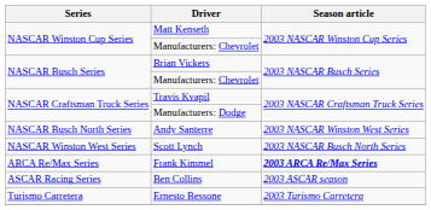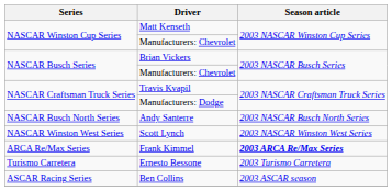 <table class="wikitable" style="font-size:87%;">
 <tr>
 <th>Series</th>
 <th>Driver</th>
 <th>Season article</th>
 </tr>
 <tr>
 <td rowspan=2><a href='#'>NASCAR Winston Cup Series</a></td>
 <td> <a href='#'>Matt Kenseth</a></td>
 <td rowspan=2><em><a href='#'>2003 NASCAR Winston Cup Series</a></em></td>
 </tr>
 <tr>
 <td>Manufacturers:  <a href='#'>Chevrolet</a></td>
 </tr>
 <tr>
 <td rowspan=2><a href='#'>NASCAR Busch Series</a></td>
 <td> <a href='#'>Brian Vickers</a></td>
 <td rowspan=2><em><a href='#'>2003 NASCAR Busch Series</a></em></td>
 </tr>
 <tr>
 <td>Manufacturers:  <a href='#'>Chevrolet</a></td>
 </tr>
 <tr>
 <td rowspan=2><a href='#'>NASCAR Craftsman Truck Series</a></td>
 <td> <a href='#'>Travis Kvapil</a></td>
 <td rowspan=2><em><a href='#'>2003 NASCAR Craftsman Truck Series</a></em></td>
 </tr>
 <tr>
 <td>Manufacturers:  <a href='#'>Dodge</a></td>
 </tr>
 <tr>
 <td><a href='#'>NASCAR Busch North Series</a></td>
 <td> <a href='#'>Andy Santerre</a></td>
-<td><em><a href='#'>2003 NASCAR Winston West Series</a></em></td>
+<td><em><a href='#'>2003 NASCAR Busch North Series</a></em></td>
 </tr>
 <tr>
 <td><a href='#'>NASCAR Winston West Series</a></td>
 <td> <a href='#'>Scott Lynch</a></td>
-<td><em><a href='#'>2003 NASCAR Busch North Series</a></em></td>
+<td><em><a href='#'>2003 NASCAR Winston West Series</a></em></td>
 </tr>
 <tr>
 <td><a href='#'>ARCA Re/Max Series</a></td>
 <td> <a href='#'>Frank Kimmel</a></td>
 <td><strong><em><a href='#'>2003 ARCA Re/Max Series</a></em></strong></td>
 </tr>
 <tr>
+<td><a href='#'>Turismo Carretera</a></td>
+<td> <a href='#'>Ernesto Bessone</a></td>
+<td><em><a href='#'>2003 Turismo Carretera</a></em></td>
+</tr>
+<tr>
 <td><a href='#'>ASCAR Racing Series</a></td>
 <td> <a href='#'>Ben Collins</a></td>
 <td><em><a href='#'>2003 ASCAR season</a></em></td>
 </tr>
 <tr>
-<td><a href='#'>Turismo Carretera</a></td>
-<td> <a href='#'>Ernesto Bessone</a></td>
-<td><em><a href='#'>2003 Turismo Carretera</a></em></td>
-</tr>
-<tr>
 </tr>
 </table>
